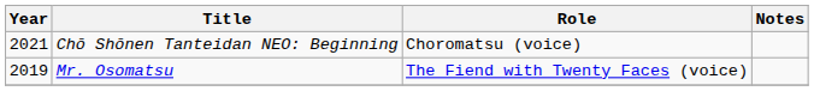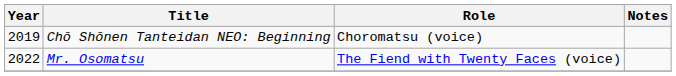 <table class="wikitable sortable plainrowheaders">
 <tr>
 <th scope="col">Year</th>
 <th scope="col">Title</th>
 <th scope="col">Role</th>
 <th scope="col" class="unsortable">Notes</th>
 </tr>
 <tr>
-<td>2021</td>
+<td>2019</td>
 <td><em>Chō Shōnen Tanteidan NEO: Beginning</em></td>
 <td>Choromatsu (voice)</td>
 <td></td>
 </tr>
 <tr>
-<td>2019</td>
+<td>2022</td>
 <td><em><a href='#'>Mr. Osomatsu</a></em></td>
 <td><a href='#'>The Fiend with Twenty Faces</a> (voice)</td>
 <td></td>
 </tr>
 <tr>
 </tr>
 </table>
